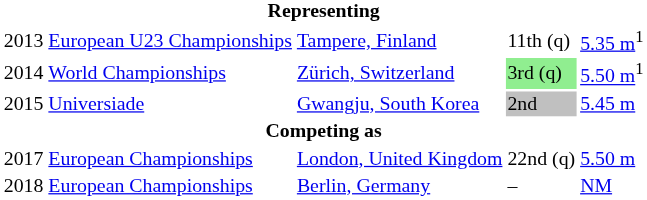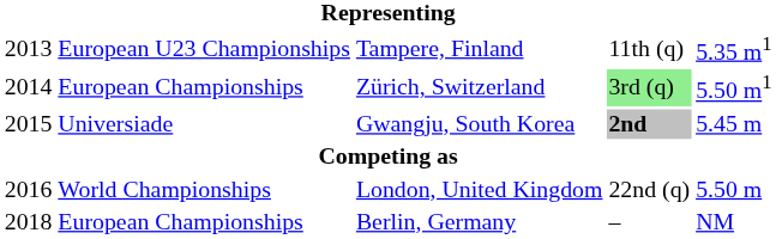 <table>
 <tr>
 <th colspan="6">Representing </th>
 </tr>
 <tr>
 <td>2013</td>
 <td><a href='#'>European U23 Championships</a></td>
 <td><a href='#'>Tampere, Finland</a></td>
 <td>11th (q)</td>
 <td><a href='#'>5.35 m</a><sup>1</sup></td>
 </tr>
 <tr>
 <td>2014</td>
-<td><a href='#'>World Championships</a></td>
+<td><a href='#'>European Championships</a></td>
 <td><a href='#'>Zürich, Switzerland</a></td>
 <td style="background: lightgreen;">3rd (q)</td>
 <td><a href='#'>5.50 m</a><sup>1</sup></td>
 </tr>
 <tr>
 <td>2015</td>
 <td><a href='#'>Universiade</a></td>
 <td><a href='#'>Gwangju, South Korea</a></td>
-<td bgcolor=silver>2nd</td>
+<td bgcolor=silver><strong>2nd</strong></td>
 <td><a href='#'>5.45 m</a></td>
 </tr>
 <tr>
 <th colspan="6">Competing as </th>
 </tr>
 <tr>
-<td>2017</td>
-<td><a href='#'>European Championships</a></td>
+<td>2016</td>
+<td><a href='#'>World Championships</a></td>
 <td><a href='#'>London, United Kingdom</a></td>
 <td>22nd (q)</td>
 <td><a href='#'>5.50 m</a></td>
 </tr>
 <tr>
 <td>2018</td>
 <td><a href='#'>European Championships</a></td>
 <td><a href='#'>Berlin, Germany</a></td>
 <td>–</td>
 <td><a href='#'>NM</a></td>
 </tr>
 </table>
